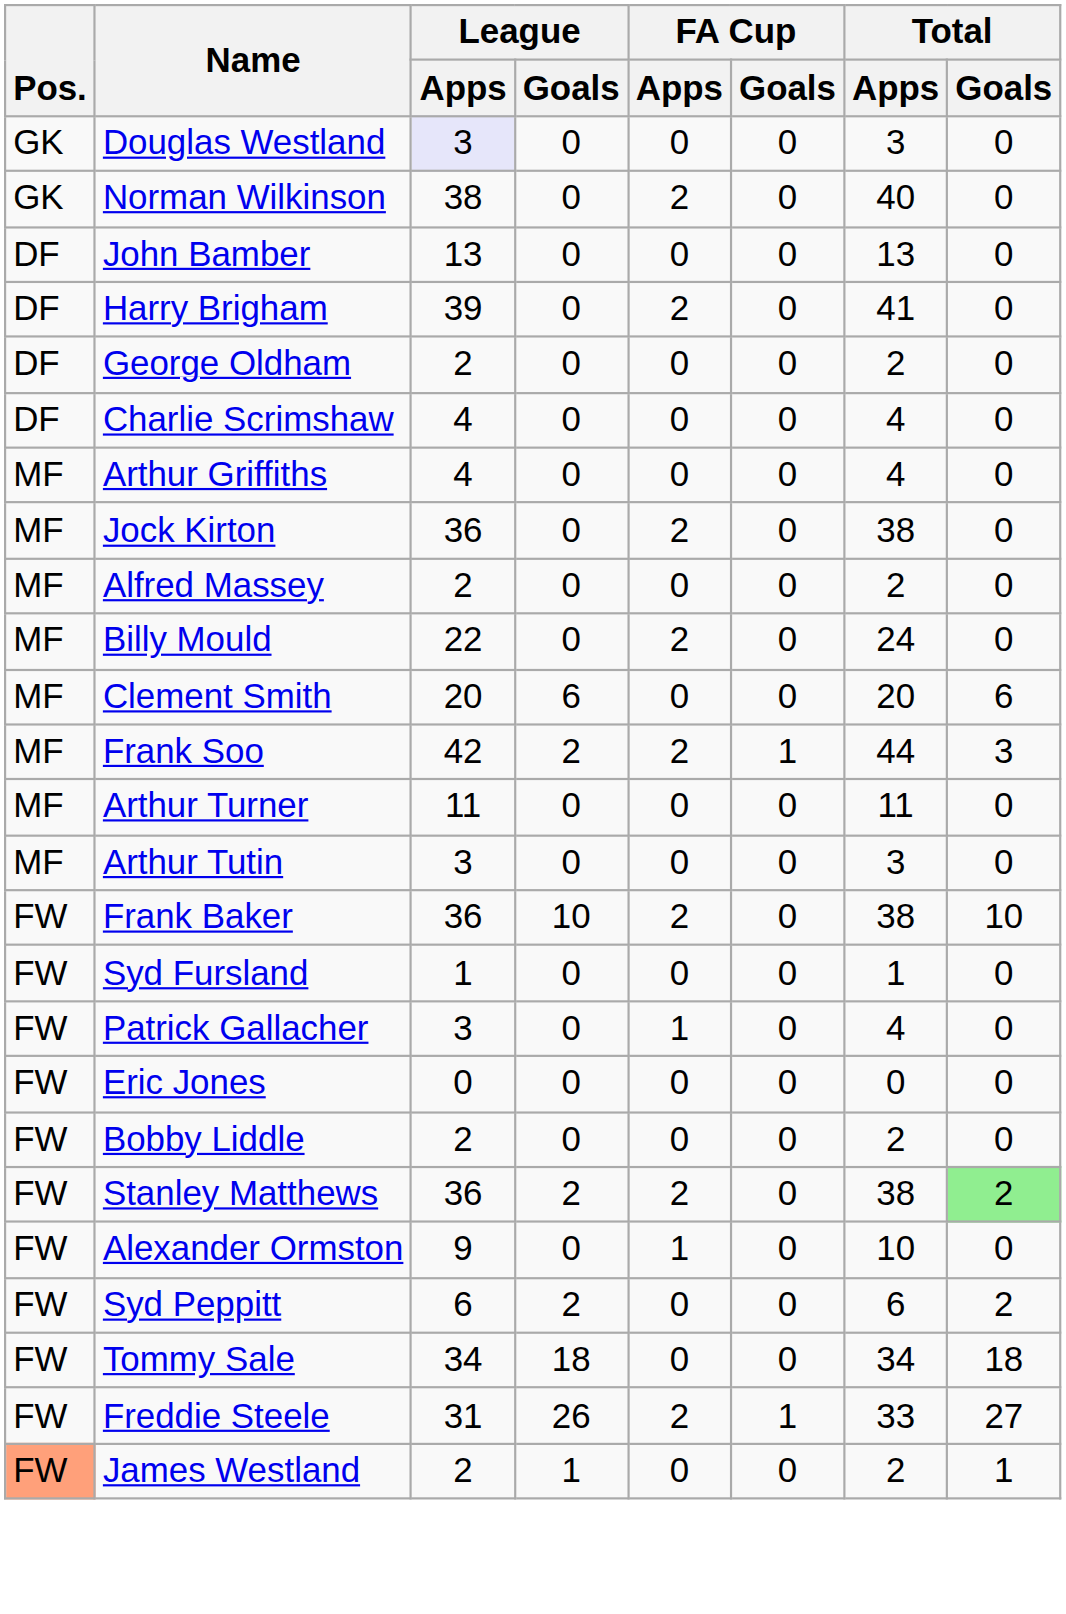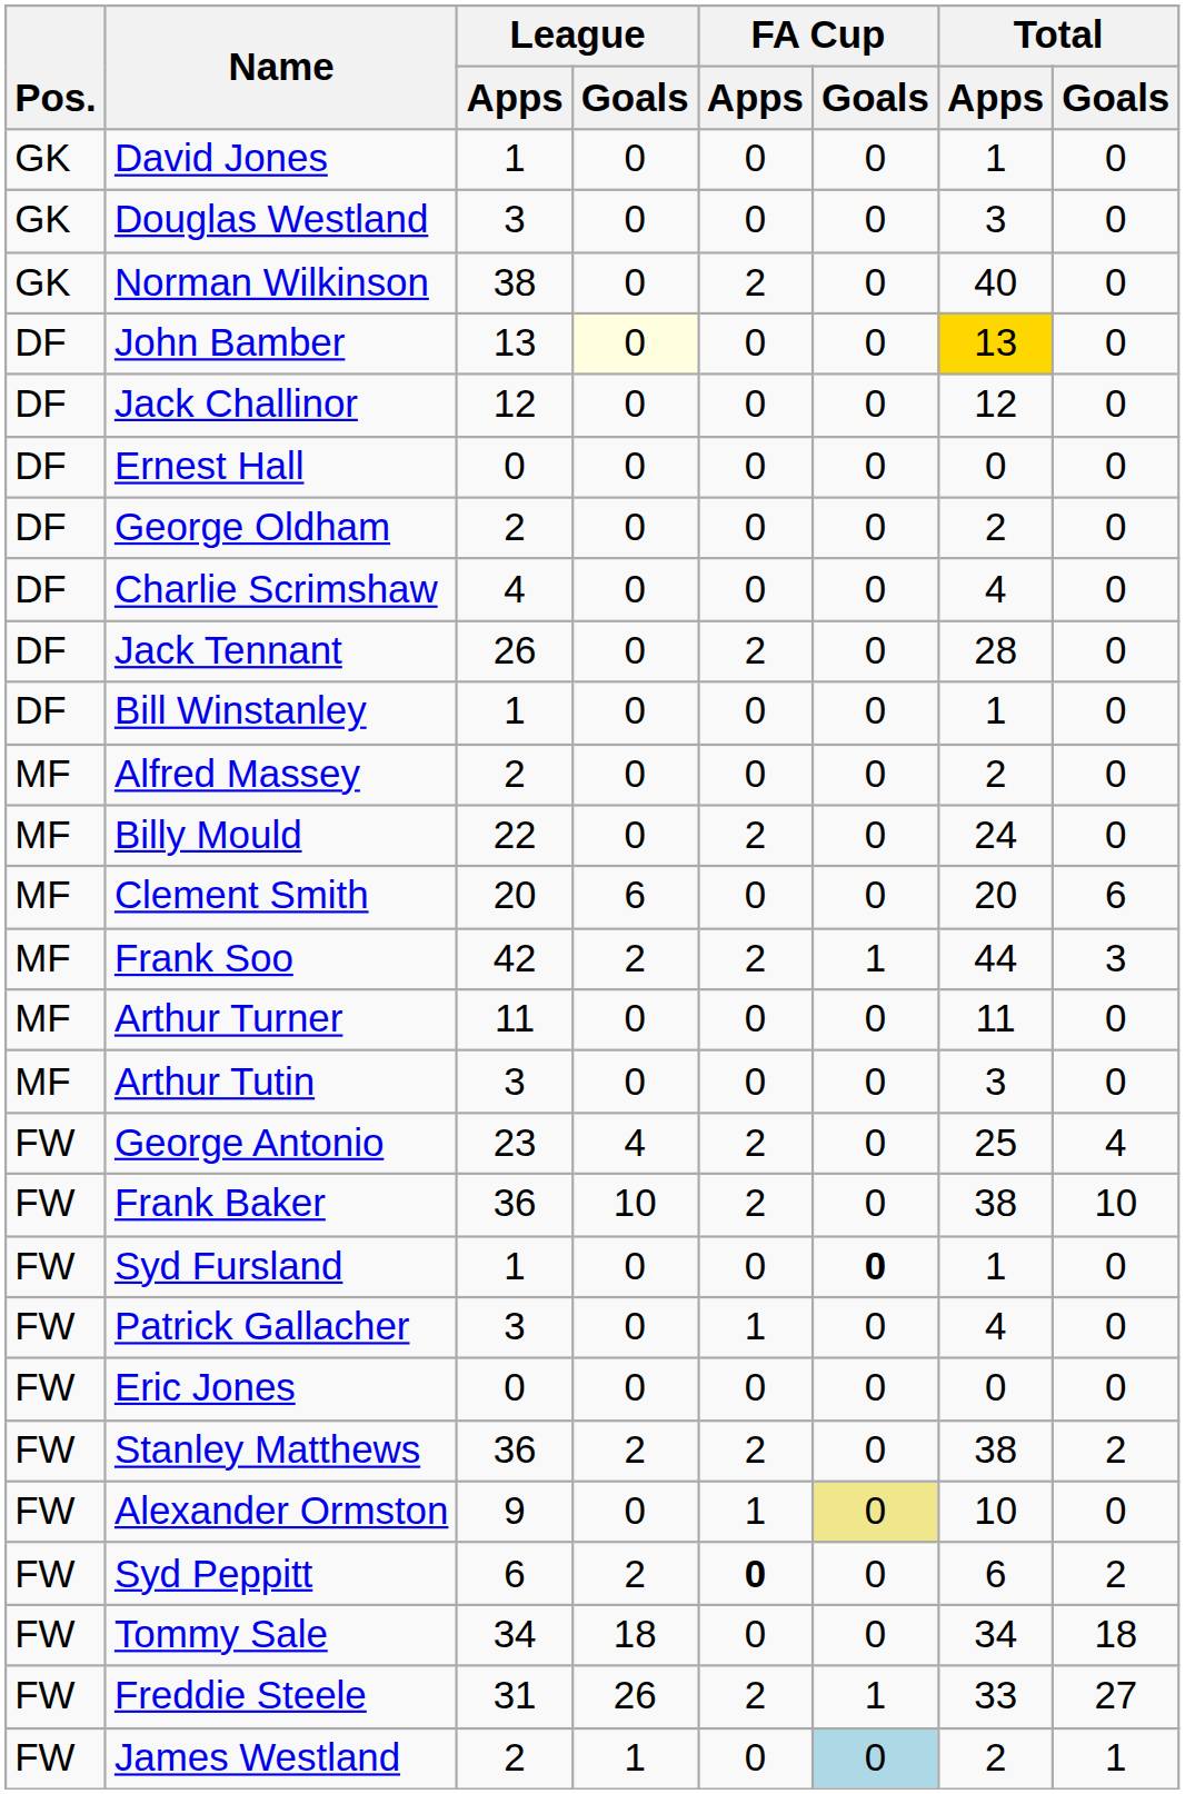 <table class="wikitable" style="text-align:center">
 <tr>
 <th rowspan="2" valign="bottom">Pos.</th>
 <th rowspan="2">Name</th>
 <th colspan="2" width="85">League</th>
 <th colspan="2" width="85">FA Cup</th>
 <th colspan="2" width="85">Total</th>
 </tr>
 <tr>
 <th>Apps</th>
 <th>Goals</th>
 <th>Apps</th>
 <th>Goals</th>
 <th>Apps</th>
 <th>Goals</th>
 </tr>
 <tr>
 <td align="left">GK</td>
+<td align="left"> <a href='#'>David Jones</a></td>
+<td>1</td>
+<td>0</td>
+<td>0</td>
+<td>0</td>
+<td>1</td>
+<td>0</td>
+</tr>
+<tr>
+<td align="left">GK</td>
 <td align="left"> <a href='#'>Douglas Westland</a></td>
-<td style="background: lavender;">3</td>
+<td>3</td>
 <td>0</td>
 <td>0</td>
 <td>0</td>
 <td>3</td>
 <td>0</td>
 </tr>
 <tr>
 <td align="left">GK</td>
 <td align="left"> <a href='#'>Norman Wilkinson</a></td>
 <td>38</td>
 <td>0</td>
 <td>2</td>
 <td>0</td>
 <td>40</td>
 <td>0</td>
 </tr>
 <tr>
 <td align="left">DF</td>
 <td align="left"> <a href='#'>John Bamber</a></td>
 <td>13</td>
+<td style="background: lightyellow;">0</td>
 <td>0</td>
 <td>0</td>
-<td>0</td>
-<td>13</td>
+<td style="background: gold;">13</td>
 <td>0</td>
 </tr>
 <tr>
 <td align="left">DF</td>
-<td align="left"> <a href='#'>Harry Brigham</a></td>
-<td>39</td>
+<td align="left"> <a href='#'>Jack Challinor</a></td>
+<td>12</td>
 <td>0</td>
-<td>2</td>
 <td>0</td>
-<td>41</td>
+<td>0</td>
+<td>12</td>
+<td>0</td>
+</tr>
+<tr>
+<td align="left">DF</td>
+<td align="left"> <a href='#'>Ernest Hall</a></td>
+<td>0</td>
+<td>0</td>
+<td>0</td>
+<td>0</td>
+<td>0</td>
 <td>0</td>
 </tr>
 <tr>
 <td align="left">DF</td>
 <td align="left"> <a href='#'>George Oldham</a></td>
 <td>2</td>
 <td>0</td>
 <td>0</td>
 <td>0</td>
 <td>2</td>
 <td>0</td>
 </tr>
 <tr>
 <td align="left">DF</td>
 <td align="left"> <a href='#'>Charlie Scrimshaw</a></td>
 <td>4</td>
 <td>0</td>
 <td>0</td>
 <td>0</td>
 <td>4</td>
 <td>0</td>
 </tr>
 <tr>
-<td align="left">MF</td>
-<td align="left"> <a href='#'>Arthur Griffiths</a></td>
-<td>4</td>
+<td align="left">DF</td>
+<td align="left"> <a href='#'>Jack Tennant</a></td>
+<td>26</td>
+<td>0</td>
+<td>2</td>
+<td>0</td>
+<td>28</td>
+<td>0</td>
+</tr>
+<tr>
+<td align="left">DF</td>
+<td align="left"> <a href='#'>Bill Winstanley</a></td>
+<td>1</td>
 <td>0</td>
 <td>0</td>
 <td>0</td>
-<td>4</td>
-<td>0</td>
-</tr>
-<tr>
-<td align="left">MF</td>
-<td align="left"> <a href='#'>Jock Kirton</a></td>
-<td>36</td>
-<td>0</td>
-<td>2</td>
-<td>0</td>
-<td>38</td>
+<td>1</td>
 <td>0</td>
 </tr>
 <tr>
 <td align="left">MF</td>
 <td align="left"> <a href='#'>Alfred Massey</a></td>
 <td>2</td>
 <td>0</td>
 <td>0</td>
 <td>0</td>
 <td>2</td>
 <td>0</td>
 </tr>
 <tr>
 <td align="left">MF</td>
 <td align="left"> <a href='#'>Billy Mould</a></td>
 <td>22</td>
 <td>0</td>
 <td>2</td>
 <td>0</td>
 <td>24</td>
 <td>0</td>
 </tr>
 <tr>
 <td align="left">MF</td>
 <td align="left"> <a href='#'>Clement Smith</a></td>
 <td>20</td>
 <td>6</td>
 <td>0</td>
 <td>0</td>
 <td>20</td>
 <td>6</td>
 </tr>
 <tr>
 <td align="left">MF</td>
 <td align="left"> <a href='#'>Frank Soo</a></td>
 <td>42</td>
 <td>2</td>
 <td>2</td>
 <td>1</td>
 <td>44</td>
 <td>3</td>
 </tr>
 <tr>
 <td align="left">MF</td>
 <td align="left"> <a href='#'>Arthur Turner</a></td>
 <td>11</td>
 <td>0</td>
 <td>0</td>
 <td>0</td>
 <td>11</td>
 <td>0</td>
 </tr>
 <tr>
 <td align="left">MF</td>
 <td align="left"> <a href='#'>Arthur Tutin</a></td>
 <td>3</td>
 <td>0</td>
 <td>0</td>
 <td>0</td>
 <td>3</td>
 <td>0</td>
 </tr>
 <tr>
 <td align="left">FW</td>
+<td align="left"> <a href='#'>George Antonio</a></td>
+<td>23</td>
+<td>4</td>
+<td>2</td>
+<td>0</td>
+<td>25</td>
+<td>4</td>
+</tr>
+<tr>
+<td align="left">FW</td>
 <td align="left"> <a href='#'>Frank Baker</a></td>
 <td>36</td>
 <td>10</td>
 <td>2</td>
 <td>0</td>
 <td>38</td>
 <td>10</td>
 </tr>
 <tr>
 <td align="left">FW</td>
 <td align="left"> <a href='#'>Syd Fursland</a></td>
 <td>1</td>
 <td>0</td>
 <td>0</td>
-<td>0</td>
+<td><strong>0</strong></td>
 <td>1</td>
 <td>0</td>
 </tr>
 <tr>
 <td align="left">FW</td>
 <td align="left"> <a href='#'>Patrick Gallacher</a></td>
 <td>3</td>
 <td>0</td>
 <td>1</td>
 <td>0</td>
 <td>4</td>
 <td>0</td>
 </tr>
 <tr>
 <td align="left">FW</td>
 <td align="left"> <a href='#'>Eric Jones</a></td>
 <td>0</td>
 <td>0</td>
 <td>0</td>
 <td>0</td>
 <td>0</td>
 <td>0</td>
 </tr>
 <tr>
 <td align="left">FW</td>
-<td align="left"> <a href='#'>Bobby Liddle</a></td>
-<td>2</td>
-<td>0</td>
-<td>0</td>
-<td>0</td>
-<td>2</td>
-<td>0</td>
-</tr>
-<tr>
-<td align="left">FW</td>
 <td align="left"> <a href='#'>Stanley Matthews</a></td>
 <td>36</td>
 <td>2</td>
 <td>2</td>
 <td>0</td>
 <td>38</td>
-<td style="background: lightgreen;">2</td>
+<td>2</td>
 </tr>
 <tr>
 <td align="left">FW</td>
 <td align="left"> <a href='#'>Alexander Ormston</a></td>
 <td>9</td>
 <td>0</td>
 <td>1</td>
-<td>0</td>
+<td style="background: khaki;">0</td>
 <td>10</td>
 <td>0</td>
 </tr>
 <tr>
 <td align="left">FW</td>
 <td align="left"> <a href='#'>Syd Peppitt</a></td>
 <td>6</td>
 <td>2</td>
-<td>0</td>
+<td><strong>0</strong></td>
 <td>0</td>
 <td>6</td>
 <td>2</td>
 </tr>
 <tr>
 <td align="left">FW</td>
 <td align="left"> <a href='#'>Tommy Sale</a></td>
 <td>34</td>
 <td>18</td>
 <td>0</td>
 <td>0</td>
 <td>34</td>
 <td>18</td>
 </tr>
 <tr>
 <td align="left">FW</td>
 <td align="left"> <a href='#'>Freddie Steele</a></td>
 <td>31</td>
 <td>26</td>
 <td>2</td>
 <td>1</td>
 <td>33</td>
 <td>27</td>
 </tr>
 <tr>
-<td align="left" style="background: lightsalmon;">FW</td>
+<td align="left">FW</td>
 <td align="left"> <a href='#'>James Westland</a></td>
 <td>2</td>
 <td>1</td>
 <td>0</td>
-<td>0</td>
+<td style="background: lightblue;">0</td>
 <td>2</td>
 <td>1</td>
 </tr>
 </table>
